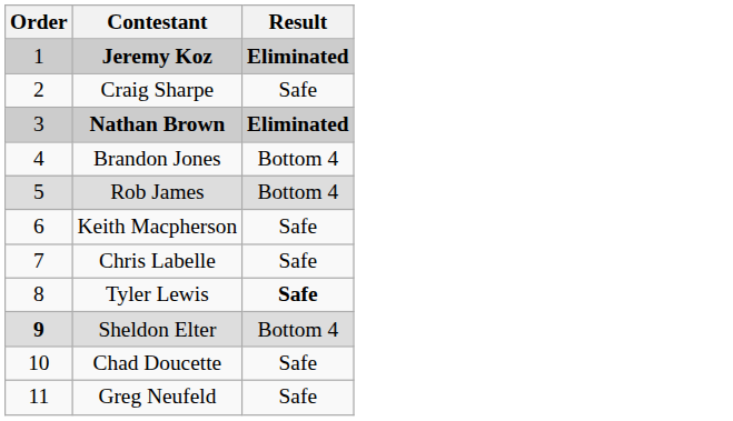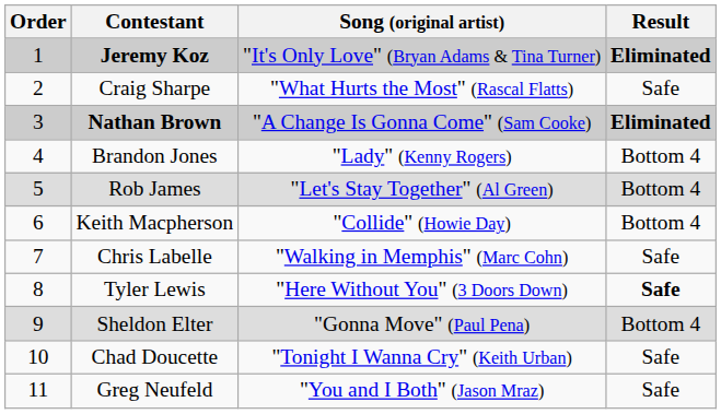 <table class="wikitable plainrowheaders" style="text-align:center;">
 <tr>
 <th>Order</th>
 <th>Contestant</th>
+<th>Song <small>(original artist)</small></th>
 <th>Result</th>
 </tr>
 <tr style="background:#ccc;">
 <td>1</td>
 <td><strong>Jeremy Koz</strong></td>
+<td>"<a href='#'>It's Only Love</a>" <small>(<a href='#'>Bryan Adams</a> & <a href='#'>Tina Turner</a>)</small></td>
 <td><strong>Eliminated</strong></td>
 </tr>
 <tr>
 <td>2</td>
 <td>Craig Sharpe</td>
+<td>"<a href='#'>What Hurts the Most</a>" <small>(<a href='#'>Rascal Flatts</a>)</small></td>
 <td>Safe</td>
 </tr>
 <tr style="background:#ccc;">
 <td>3</td>
 <td><strong>Nathan Brown</strong></td>
+<td>"<a href='#'>A Change Is Gonna Come</a>" <small>(<a href='#'>Sam Cooke</a>)</small></td>
 <td><strong>Eliminated</strong></td>
 </tr>
 <tr>
 <td>4</td>
 <td>Brandon Jones</td>
+<td>"<a href='#'>Lady</a>" <small>(<a href='#'>Kenny Rogers</a>)</small></td>
 <td>Bottom 4</td>
 </tr>
 <tr style="background:#ddd;">
 <td>5</td>
 <td>Rob James</td>
+<td>"<a href='#'>Let's Stay Together</a>" <small>(<a href='#'>Al Green</a>)</small></td>
 <td>Bottom 4</td>
 </tr>
 <tr>
 <td>6</td>
 <td>Keith Macpherson</td>
-<td>Safe</td>
+<td>"<a href='#'>Collide</a>" <small>(<a href='#'>Howie Day</a>)</small></td>
+<td>Bottom 4</td>
 </tr>
 <tr>
 <td>7</td>
 <td>Chris Labelle</td>
+<td>"<a href='#'>Walking in Memphis</a>" <small>(<a href='#'>Marc Cohn</a>)</small></td>
 <td>Safe</td>
 </tr>
 <tr>
 <td>8</td>
 <td>Tyler Lewis</td>
+<td>"<a href='#'>Here Without You</a>" <small>(<a href='#'>3 Doors Down</a>)</small></td>
 <td><strong>Safe</strong></td>
 </tr>
 <tr style="background:#ddd;">
-<td><strong>9</strong></td>
+<td>9</td>
 <td>Sheldon Elter</td>
+<td>"Gonna Move" <small>(<a href='#'>Paul Pena</a>)</small></td>
 <td>Bottom 4</td>
 </tr>
 <tr>
 <td>10</td>
 <td>Chad Doucette</td>
+<td>"<a href='#'>Tonight I Wanna Cry</a>" <small>(<a href='#'>Keith Urban</a>)</small></td>
 <td>Safe</td>
 </tr>
 <tr>
 <td>11</td>
 <td>Greg Neufeld</td>
+<td>"<a href='#'>You and I Both</a>" <small>(<a href='#'>Jason Mraz</a>)</small></td>
 <td>Safe</td>
 </tr>
 </table>
